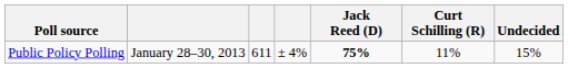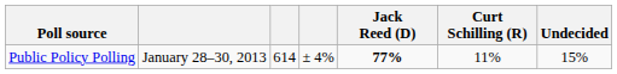 <table class="wikitable" style="text-align:center">
 <tr valign= bottom>
 <th>Poll source</th>
 <th></th>
 <th></th>
 <th></th>
 <th style="width:100px;">Jack<br>Reed (D)</th>
 <th style="width:100px;">Curt<br>Schilling (R)</th>
 <th>Undecided</th>
 </tr>
 <tr>
 <td align=left><a href='#'>Public Policy Polling</a></td>
 <td>January 28–30, 2013</td>
-<td>611</td>
+<td>614</td>
 <td>± 4%</td>
-<td><strong>75%</strong></td>
+<td><strong>77%</strong></td>
 <td>11%</td>
 <td>15%</td>
 </tr>
 </table>
